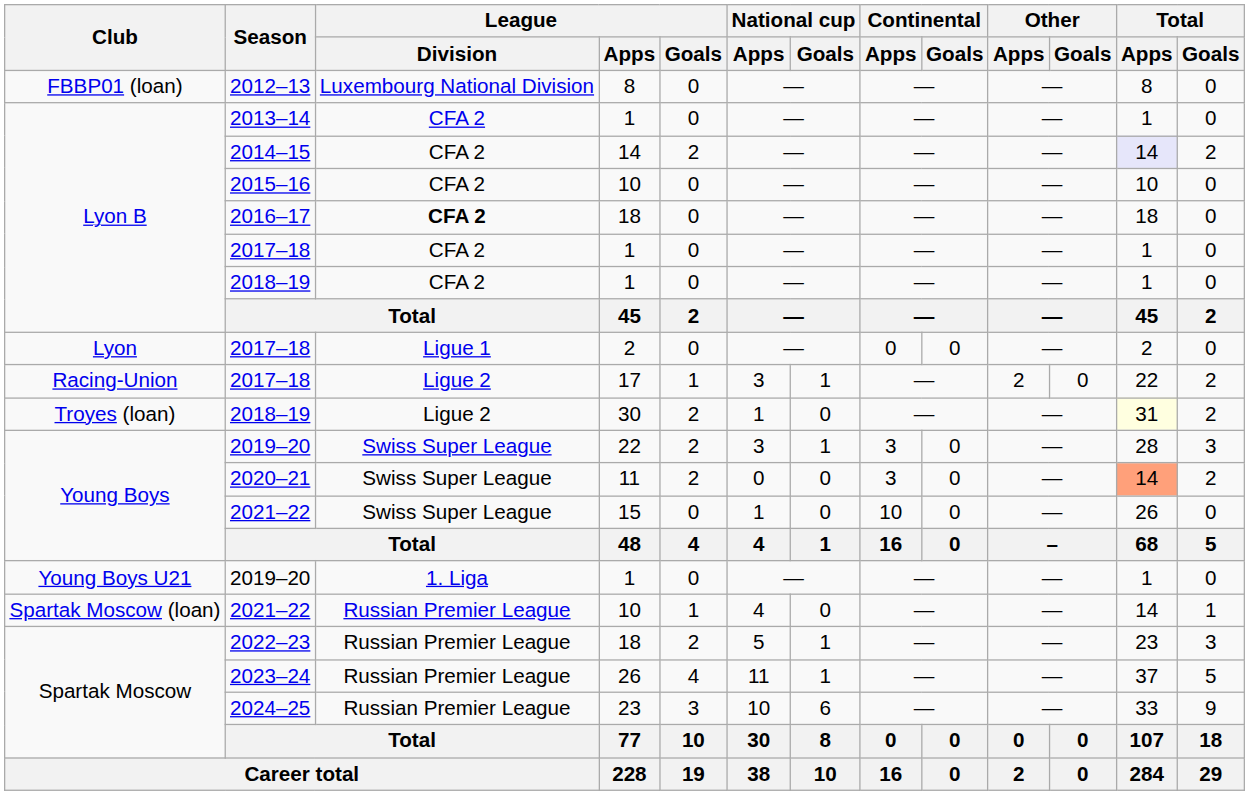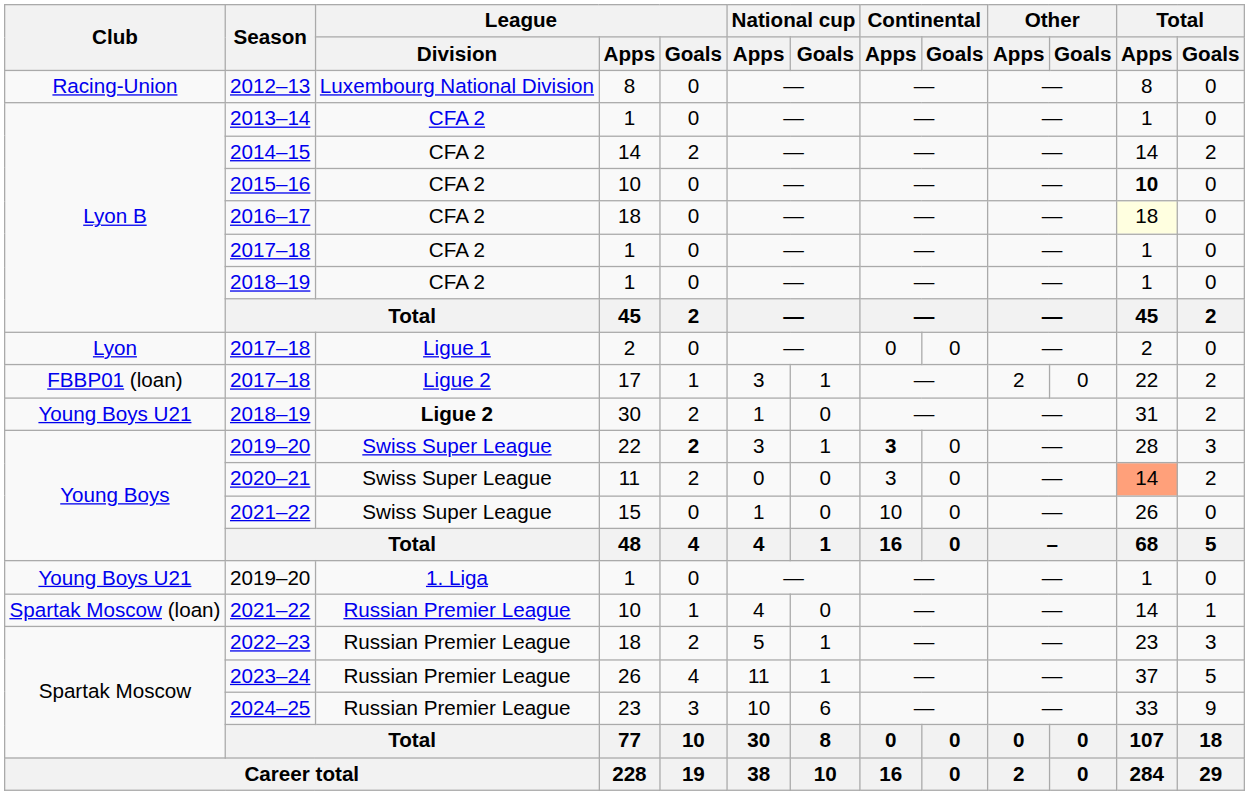 <table class="wikitable" style="text-align: center;">
 <tr>
 <th rowspan=2>Club</th>
 <th rowspan=2>Season</th>
 <th colspan=3>League</th>
 <th colspan=2>National cup</th>
 <th colspan=2>Continental</th>
 <th colspan=2>Other</th>
 <th colspan=2>Total</th>
 </tr>
 <tr>
 <th>Division</th>
 <th>Apps</th>
 <th>Goals</th>
 <th>Apps</th>
 <th>Goals</th>
 <th>Apps</th>
 <th>Goals</th>
 <th>Apps</th>
 <th>Goals</th>
 <th>Apps</th>
 <th>Goals</th>
 </tr>
 <tr>
-<td><a href='#'>FBBP01</a> (loan)</td>
+<td><a href='#'>Racing-Union</a></td>
 <td><a href='#'>2012–13</a></td>
 <td><a href='#'>Luxembourg National Division</a></td>
 <td>8</td>
 <td>0</td>
 <td colspan="2">—</td>
 <td colspan="2">—</td>
 <td colspan="2">—</td>
 <td>8</td>
 <td>0</td>
 </tr>
 <tr>
 <td rowspan="7"><a href='#'>Lyon B</a></td>
 <td><a href='#'>2013–14</a></td>
 <td><a href='#'>CFA 2</a></td>
 <td>1</td>
 <td>0</td>
 <td colspan="2">—</td>
 <td colspan="2">—</td>
 <td colspan="2">—</td>
 <td>1</td>
 <td>0</td>
 </tr>
 <tr>
 <td><a href='#'>2014–15</a></td>
 <td>CFA 2</td>
 <td>14</td>
 <td>2</td>
 <td colspan="2">—</td>
 <td colspan="2">—</td>
 <td colspan="2">—</td>
-<td style="background: lavender;">14</td>
+<td>14</td>
 <td>2</td>
 </tr>
 <tr>
 <td><a href='#'>2015–16</a></td>
 <td>CFA 2</td>
 <td>10</td>
 <td>0</td>
 <td colspan="2">—</td>
 <td colspan="2">—</td>
 <td colspan="2">—</td>
-<td>10</td>
+<td><strong>10</strong></td>
 <td>0</td>
 </tr>
 <tr>
 <td><a href='#'>2016–17</a></td>
-<td><strong>CFA 2</strong></td>
+<td>CFA 2</td>
 <td>18</td>
 <td>0</td>
 <td colspan="2">—</td>
 <td colspan="2">—</td>
 <td colspan="2">—</td>
-<td>18</td>
+<td style="background: lightyellow;">18</td>
 <td>0</td>
 </tr>
 <tr>
 <td><a href='#'>2017–18</a></td>
 <td>CFA 2</td>
 <td>1</td>
 <td>0</td>
 <td colspan="2">—</td>
 <td colspan="2">—</td>
 <td colspan="2">—</td>
 <td>1</td>
 <td>0</td>
 </tr>
 <tr>
 <td><a href='#'>2018–19</a></td>
 <td>CFA 2</td>
 <td>1</td>
 <td>0</td>
 <td colspan="2">—</td>
 <td colspan="2">—</td>
 <td colspan="2">—</td>
 <td>1</td>
 <td>0</td>
 </tr>
 <tr>
 <th colspan=2>Total</th>
 <th>45</th>
 <th>2</th>
 <th colspan="2">—</th>
 <th colspan="2">—</th>
 <th colspan="2">—</th>
 <th>45</th>
 <th>2</th>
 </tr>
 <tr>
 <td><a href='#'>Lyon</a></td>
 <td><a href='#'>2017–18</a></td>
 <td><a href='#'>Ligue 1</a></td>
 <td>2</td>
 <td>0</td>
 <td colspan="2">—</td>
 <td>0</td>
 <td>0</td>
 <td colspan="2">—</td>
 <td>2</td>
 <td>0</td>
 </tr>
 <tr>
-<td><a href='#'>Racing-Union</a></td>
+<td><a href='#'>FBBP01</a> (loan)</td>
 <td><a href='#'>2017–18</a></td>
 <td><a href='#'>Ligue 2</a></td>
 <td>17</td>
 <td>1</td>
 <td>3</td>
 <td>1</td>
 <td colspan="2">—</td>
 <td>2</td>
 <td>0</td>
 <td>22</td>
 <td>2</td>
 </tr>
 <tr>
-<td><a href='#'>Troyes</a> (loan)</td>
+<td><a href='#'>Young Boys U21</a></td>
 <td><a href='#'>2018–19</a></td>
-<td>Ligue 2</td>
+<td><strong>Ligue 2</strong></td>
 <td>30</td>
 <td>2</td>
 <td>1</td>
 <td>0</td>
 <td colspan="2">—</td>
 <td colspan="2">—</td>
-<td style="background: lightyellow;">31</td>
+<td>31</td>
 <td>2</td>
 </tr>
 <tr>
 <td rowspan="4"><a href='#'>Young Boys</a></td>
 <td><a href='#'>2019–20</a></td>
 <td><a href='#'>Swiss Super League</a></td>
 <td>22</td>
-<td>2</td>
+<td><strong>2</strong></td>
 <td>3</td>
 <td>1</td>
-<td>3</td>
+<td><strong>3</strong></td>
 <td>0</td>
 <td colspan="2">—</td>
 <td>28</td>
 <td>3</td>
 </tr>
 <tr>
 <td><a href='#'>2020–21</a></td>
 <td>Swiss Super League</td>
 <td>11</td>
 <td>2</td>
 <td>0</td>
 <td>0</td>
 <td>3</td>
 <td>0</td>
 <td colspan="2">—</td>
 <td style="background: lightsalmon;">14</td>
 <td>2</td>
 </tr>
 <tr>
 <td><a href='#'>2021–22</a></td>
 <td>Swiss Super League</td>
 <td>15</td>
 <td>0</td>
 <td>1</td>
 <td>0</td>
 <td>10</td>
 <td>0</td>
 <td colspan="2">—</td>
 <td>26</td>
 <td>0</td>
 </tr>
 <tr>
 <th colspan=2>Total</th>
 <th>48</th>
 <th>4</th>
 <th>4</th>
 <th>1</th>
 <th>16</th>
 <th>0</th>
 <th colspan=2>–</th>
 <th>68</th>
 <th>5</th>
 </tr>
 <tr>
 <td><a href='#'>Young Boys U21</a></td>
 <td>2019–20</td>
 <td><a href='#'>1. Liga</a></td>
 <td>1</td>
 <td>0</td>
 <td colspan="2">—</td>
 <td colspan="2">—</td>
 <td colspan="2">—</td>
 <td>1</td>
 <td>0</td>
 </tr>
 <tr>
 <td><a href='#'>Spartak Moscow</a> (loan)</td>
 <td><a href='#'>2021–22</a></td>
 <td><a href='#'>Russian Premier League</a></td>
 <td>10</td>
 <td>1</td>
 <td>4</td>
 <td>0</td>
 <td colspan="2">—</td>
 <td colspan="2">—</td>
 <td>14</td>
 <td>1</td>
 </tr>
 <tr>
 <td rowspan="4">Spartak Moscow</td>
 <td><a href='#'>2022–23</a></td>
 <td>Russian Premier League</td>
 <td>18</td>
 <td>2</td>
 <td>5</td>
 <td>1</td>
 <td colspan="2">—</td>
 <td colspan="2">—</td>
 <td>23</td>
 <td>3</td>
 </tr>
 <tr>
 <td><a href='#'>2023–24</a></td>
 <td>Russian Premier League</td>
 <td>26</td>
 <td>4</td>
 <td>11</td>
 <td>1</td>
 <td colspan="2">—</td>
 <td colspan="2">—</td>
 <td>37</td>
 <td>5</td>
 </tr>
 <tr>
 <td><a href='#'>2024–25</a></td>
 <td>Russian Premier League</td>
 <td>23</td>
 <td>3</td>
 <td>10</td>
 <td>6</td>
 <td colspan="2">—</td>
 <td colspan="2">—</td>
 <td>33</td>
 <td>9</td>
 </tr>
 <tr>
 <th colspan="2">Total</th>
 <th>77</th>
 <th>10</th>
 <th>30</th>
 <th>8</th>
 <th>0</th>
 <th>0</th>
 <th>0</th>
 <th>0</th>
 <th>107</th>
 <th>18</th>
 </tr>
 <tr>
 <th colspan="3">Career total</th>
 <th>228</th>
 <th>19</th>
 <th>38</th>
 <th>10</th>
 <th>16</th>
 <th>0</th>
 <th>2</th>
 <th>0</th>
 <th>284</th>
 <th>29</th>
 </tr>
 </table>
